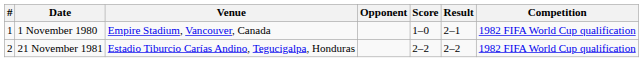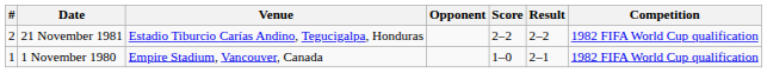 <table class="wikitable">
 <tr>
 <th>#</th>
 <th>Date</th>
 <th>Venue</th>
 <th>Opponent</th>
 <th>Score</th>
 <th>Result</th>
 <th>Competition</th>
 </tr>
 <tr>
+<td>2</td>
+<td>21 November 1981</td>
+<td><a href='#'>Estadio Tiburcio Carías Andino</a>, <a href='#'>Tegucigalpa</a>, Honduras</td>
+<td></td>
+<td>2–2</td>
+<td>2–2</td>
+<td><a href='#'>1982 FIFA World Cup qualification</a></td>
+</tr>
+<tr>
 <td>1</td>
 <td>1 November 1980</td>
 <td><a href='#'>Empire Stadium</a>, <a href='#'>Vancouver</a>, Canada</td>
 <td></td>
 <td>1–0</td>
 <td>2–1</td>
 <td><a href='#'>1982 FIFA World Cup qualification</a></td>
 </tr>
-<tr>
-<td>2</td>
-<td>21 November 1981</td>
-<td><a href='#'>Estadio Tiburcio Carías Andino</a>, <a href='#'>Tegucigalpa</a>, Honduras</td>
-<td></td>
-<td>2–2</td>
-<td>2–2</td>
-<td><a href='#'>1982 FIFA World Cup qualification</a></td>
-</tr>
 </table>
